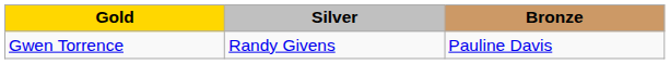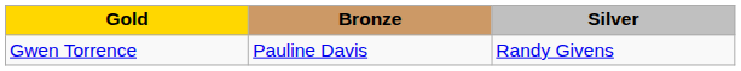 <table class="wikitable" style="text-align:left">
 <tr align="center">
 <td width=200 bgcolor=gold><strong>Gold</strong></td>
+<td width=200 bgcolor=CC9966><strong>Bronze</strong></td>
 <td width=200 bgcolor=silver><strong>Silver</strong></td>
-<td width=200 bgcolor=CC9966><strong>Bronze</strong></td>
 </tr>
 <tr>
 <td><a href='#'>Gwen Torrence</a><br><em></em></td>
+<td><a href='#'>Pauline Davis</a><br><em></em></td>
 <td><a href='#'>Randy Givens</a><br><em></em></td>
-<td><a href='#'>Pauline Davis</a><br><em></em></td>
 </tr>
 </table>
